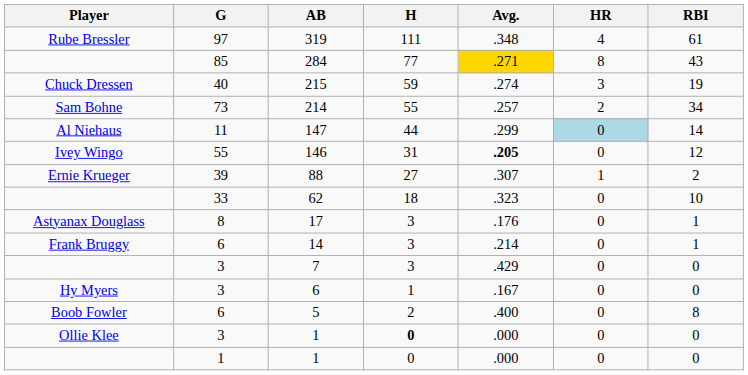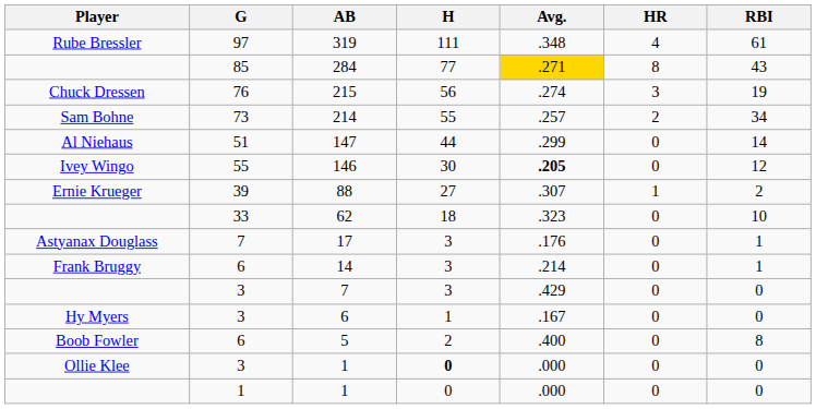 <table class="wikitable sortable">
 <tr>
 <th bgcolor="#DDDDFF" width="16%">Player</th>
 <th bgcolor="#DDDDFF" width="9%">G</th>
 <th bgcolor="#DDDDFF" width="9%">AB</th>
 <th bgcolor="#DDDDFF" width="9%">H</th>
 <th bgcolor="#DDDDFF" width="9%">Avg.</th>
 <th bgcolor="#DDDDFF" width="9%">HR</th>
 <th bgcolor="#DDDDFF" width="9%">RBI</th>
 </tr>
 <tr align="center">
 <td><a href='#'>Rube Bressler</a></td>
 <td>97</td>
 <td>319</td>
 <td>111</td>
 <td>.348</td>
 <td>4</td>
 <td>61</td>
 </tr>
 <tr align=center>
 <td></td>
 <td>85</td>
 <td>284</td>
 <td>77</td>
 <td style="background: gold;">.271</td>
 <td>8</td>
 <td>43</td>
 </tr>
 <tr align="center">
 <td><a href='#'>Chuck Dressen</a></td>
-<td>40</td>
+<td>76</td>
 <td>215</td>
-<td>59</td>
+<td>56</td>
 <td>.274</td>
 <td>3</td>
 <td>19</td>
 </tr>
 <tr align=center>
 <td><a href='#'>Sam Bohne</a></td>
 <td>73</td>
 <td>214</td>
 <td>55</td>
 <td>.257</td>
 <td>2</td>
 <td>34</td>
 </tr>
 <tr align=center>
 <td><a href='#'>Al Niehaus</a></td>
-<td>11</td>
+<td>51</td>
 <td>147</td>
 <td>44</td>
 <td>.299</td>
-<td style="background: lightblue;">0</td>
+<td>0</td>
 <td>14</td>
 </tr>
 <tr align=center>
 <td><a href='#'>Ivey Wingo</a></td>
 <td>55</td>
 <td>146</td>
-<td>31</td>
+<td>30</td>
 <td><strong>.205</strong></td>
 <td>0</td>
 <td>12</td>
 </tr>
 <tr align=center>
 <td><a href='#'>Ernie Krueger</a></td>
 <td>39</td>
 <td>88</td>
 <td>27</td>
 <td>.307</td>
 <td>1</td>
 <td>2</td>
 </tr>
 <tr align=center>
 <td></td>
 <td>33</td>
 <td>62</td>
 <td>18</td>
 <td>.323</td>
 <td>0</td>
 <td>10</td>
 </tr>
 <tr align="center">
 <td><a href='#'>Astyanax Douglass</a></td>
-<td>8</td>
+<td>7</td>
 <td>17</td>
 <td>3</td>
 <td>.176</td>
 <td>0</td>
 <td>1</td>
 </tr>
 <tr align=center>
 <td><a href='#'>Frank Bruggy</a></td>
 <td>6</td>
 <td>14</td>
 <td>3</td>
 <td>.214</td>
 <td>0</td>
 <td>1</td>
 </tr>
 <tr align=center>
 <td></td>
 <td>3</td>
 <td>7</td>
 <td>3</td>
 <td>.429</td>
 <td>0</td>
 <td>0</td>
 </tr>
 <tr align="center">
 <td><a href='#'>Hy Myers</a></td>
 <td>3</td>
 <td>6</td>
 <td>1</td>
 <td>.167</td>
 <td>0</td>
 <td>0</td>
 </tr>
 <tr align=center>
 <td><a href='#'>Boob Fowler</a></td>
 <td>6</td>
 <td>5</td>
 <td>2</td>
 <td>.400</td>
 <td>0</td>
 <td>8</td>
 </tr>
 <tr align=center>
 <td><a href='#'>Ollie Klee</a></td>
 <td>3</td>
 <td>1</td>
 <td><strong>0</strong></td>
 <td>.000</td>
 <td>0</td>
 <td>0</td>
 </tr>
 <tr align=center>
 <td></td>
 <td>1</td>
 <td>1</td>
 <td>0</td>
 <td>.000</td>
 <td>0</td>
 <td>0</td>
 </tr>
 </table>
